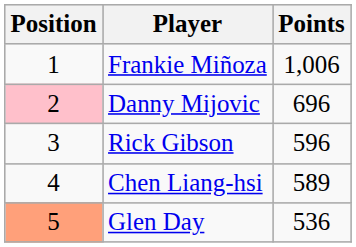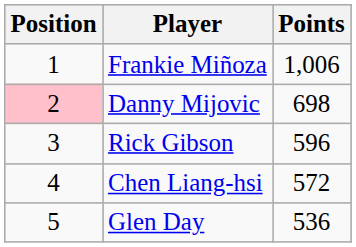 <table class=wikitable>
 <tr>
 <th>Position</th>
 <th>Player</th>
 <th>Points</th>
 </tr>
 <tr>
 <td align=center>1</td>
 <td> <a href='#'>Frankie Miñoza</a></td>
 <td align=center>1,006</td>
 </tr>
 <tr>
 <td align=center style="background: pink;">2</td>
 <td> <a href='#'>Danny Mijovic</a></td>
-<td align=center>696</td>
+<td align=center>698</td>
 </tr>
 <tr>
 <td align=center>3</td>
 <td> <a href='#'>Rick Gibson</a></td>
 <td align=center>596</td>
 </tr>
 <tr>
 <td align=center>4</td>
 <td> <a href='#'>Chen Liang-hsi</a></td>
-<td align=center>589</td>
+<td align=center>572</td>
 </tr>
 <tr>
-<td align=center style="background: lightsalmon;">5</td>
+<td align=center>5</td>
 <td> <a href='#'>Glen Day</a></td>
 <td align=center>536</td>
 </tr>
 </table>
